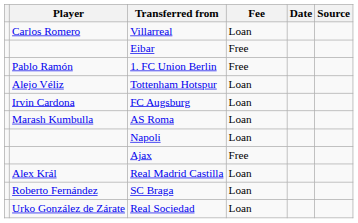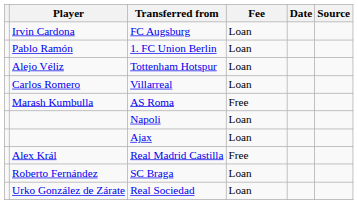 <table class="wikitable plainrowheaders sortable">
 <tr>
 <th></th>
 <th scope="col">Player</th>
 <th>Transferred from</th>
 <th style="width: 80px;">Fee</th>
 <th scope="col">Date</th>
 <th scope="col">Source</th>
 </tr>
 <tr>
 <td align="center"></td>
-<td> <a href='#'>Carlos Romero</a></td>
-<td> <a href='#'>Villarreal</a></td>
+<td> <a href='#'>Irvin Cardona</a></td>
+<td> <a href='#'>FC Augsburg</a></td>
 <td>Loan</td>
-<td></td>
-<td></td>
-</tr>
-<tr>
-<td align="center"></td>
-<td> </td>
-<td> <a href='#'>Eibar</a></td>
-<td>Free</td>
 <td></td>
 <td></td>
 </tr>
 <tr>
 <td align="center"></td>
 <td> <a href='#'>Pablo Ramón</a></td>
 <td> <a href='#'>1. FC Union Berlin</a></td>
-<td>Free</td>
+<td>Loan</td>
 <td></td>
 <td></td>
 </tr>
 <tr>
 <td align="center"></td>
 <td> <a href='#'>Alejo Véliz</a></td>
 <td> <a href='#'>Tottenham Hotspur</a></td>
 <td>Loan</td>
 <td></td>
 <td></td>
 </tr>
 <tr>
 <td align="center"></td>
-<td> <a href='#'>Irvin Cardona</a></td>
-<td> <a href='#'>FC Augsburg</a></td>
+<td> <a href='#'>Carlos Romero</a></td>
+<td> <a href='#'>Villarreal</a></td>
 <td>Loan</td>
 <td></td>
 <td></td>
 </tr>
 <tr>
 <td align="center"></td>
 <td> <a href='#'>Marash Kumbulla</a></td>
 <td> <a href='#'>AS Roma</a></td>
-<td>Loan</td>
+<td>Free</td>
 <td></td>
 <td></td>
 </tr>
 <tr>
 <td align="center"></td>
 <td> </td>
 <td> <a href='#'>Napoli</a></td>
 <td>Loan</td>
 <td></td>
 <td></td>
 </tr>
 <tr>
 <td align="center"></td>
 <td> </td>
 <td> <a href='#'>Ajax</a></td>
-<td>Free</td>
+<td>Loan</td>
 <td></td>
 <td></td>
 </tr>
 <tr>
 <td align="center"></td>
 <td> <a href='#'>Alex Král</a></td>
 <td> <a href='#'>Real Madrid Castilla</a></td>
-<td>Loan</td>
+<td>Free</td>
 <td></td>
 <td></td>
 </tr>
 <tr>
 <td align="center"></td>
 <td> <a href='#'>Roberto Fernández</a></td>
 <td> <a href='#'>SC Braga</a></td>
 <td>Loan</td>
 <td></td>
 <td></td>
 </tr>
 <tr>
 <td align="center"></td>
 <td> <a href='#'>Urko González de Zárate</a></td>
 <td> <a href='#'>Real Sociedad</a></td>
 <td>Loan</td>
 <td></td>
 <td></td>
 </tr>
 </table>
